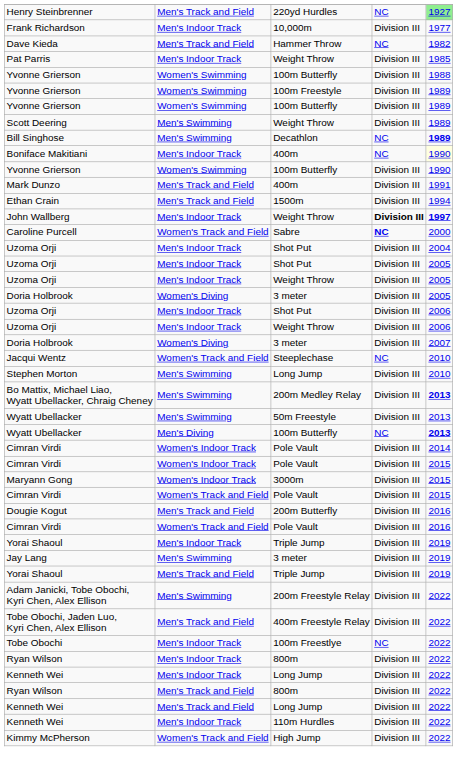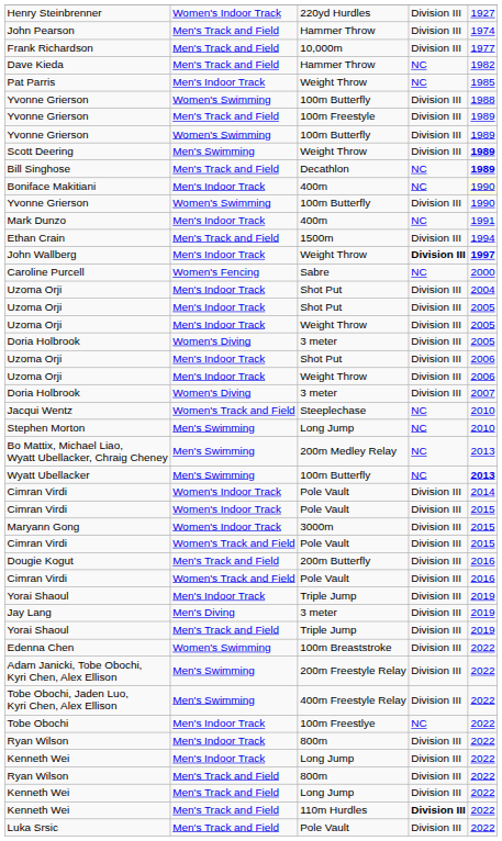 <table class="wikitable">
 <tr align="center">
 </tr>
 <tr>
 <td rowspan="1">Henry Steinbrenner</td>
+<td rowspan="1"><a href='#'>Women's Indoor Track</a></td>
+<td rowspan="1">220yd Hurdles</td>
+<td>Division III</td>
+<td rowspan="1"><a href='#'>1927</a></td>
+</tr>
+<tr>
+<td>John Pearson</td>
 <td rowspan="1"><a href='#'>Men's Track and Field</a></td>
-<td rowspan="1">220yd Hurdles</td>
-<td><a href='#'>NC</a></td>
-<td rowspan="1" style="background: lightgreen;"><a href='#'>1927</a></td>
+<td>Hammer Throw</td>
+<td>Division III</td>
+<td><a href='#'>1974</a></td>
 </tr>
 <tr>
 <td>Frank Richardson</td>
-<td><a href='#'>Men's Indoor Track</a></td>
+<td rowspan="1"><a href='#'>Men's Track and Field</a></td>
 <td>10,000m</td>
 <td>Division III</td>
 <td><a href='#'>1977</a></td>
 </tr>
 <tr>
 <td>Dave Kieda</td>
 <td rowspan="1"><a href='#'>Men's Track and Field</a></td>
 <td>Hammer Throw</td>
 <td><a href='#'>NC</a></td>
 <td><a href='#'>1982</a></td>
 </tr>
 <tr>
 <td>Pat Parris</td>
 <td><a href='#'>Men's Indoor Track</a></td>
 <td>Weight Throw</td>
-<td>Division III</td>
+<td><a href='#'>NC</a></td>
 <td><a href='#'>1985</a></td>
 </tr>
 <tr>
 <td>Yvonne Grierson</td>
 <td><a href='#'>Women's Swimming</a></td>
 <td>100m Butterfly</td>
 <td>Division III</td>
 <td><a href='#'>1988</a></td>
 </tr>
 <tr>
 <td>Yvonne Grierson</td>
-<td><a href='#'>Women's Swimming</a></td>
+<td rowspan="1"><a href='#'>Men's Track and Field</a></td>
 <td>100m Freestyle</td>
 <td>Division III</td>
 <td><a href='#'>1989</a></td>
 </tr>
 <tr>
 <td>Yvonne Grierson</td>
 <td><a href='#'>Women's Swimming</a></td>
 <td>100m Butterfly</td>
 <td>Division III</td>
 <td><a href='#'>1989</a></td>
 </tr>
 <tr>
 <td>Scott Deering</td>
 <td><a href='#'>Men's Swimming</a></td>
 <td>Weight Throw</td>
 <td>Division III</td>
-<td><a href='#'>1989</a></td>
+<td><strong><a href='#'>1989</a></strong></td>
 </tr>
 <tr>
 <td>Bill Singhose</td>
-<td><a href='#'>Men's Swimming</a></td>
+<td rowspan="1"><a href='#'>Men's Track and Field</a></td>
 <td>Decathlon</td>
 <td><a href='#'>NC</a></td>
 <td><strong><a href='#'>1989</a></strong></td>
 </tr>
 <tr>
 <td>Boniface Makitiani</td>
 <td><a href='#'>Men's Indoor Track</a></td>
 <td>400m</td>
 <td><a href='#'>NC</a></td>
 <td style="background: lightyellow;"><a href='#'>1990</a></td>
 </tr>
 <tr>
 <td>Yvonne Grierson</td>
 <td><a href='#'>Women's Swimming</a></td>
 <td>100m Butterfly</td>
 <td>Division III</td>
 <td><a href='#'>1990</a></td>
 </tr>
 <tr>
 <td>Mark Dunzo</td>
-<td rowspan="1"><a href='#'>Men's Track and Field</a></td>
+<td><a href='#'>Men's Indoor Track</a></td>
 <td>400m</td>
-<td>Division III</td>
+<td><a href='#'>NC</a></td>
 <td><a href='#'>1991</a></td>
 </tr>
 <tr>
 <td>Ethan Crain</td>
 <td rowspan="1"><a href='#'>Men's Track and Field</a></td>
 <td>1500m</td>
 <td>Division III</td>
 <td><a href='#'>1994</a></td>
 </tr>
 <tr>
 <td>John Wallberg</td>
 <td><a href='#'>Men's Indoor Track</a></td>
 <td>Weight Throw</td>
 <td><strong>Division III</strong></td>
 <td><strong><a href='#'>1997</a></strong></td>
 </tr>
 <tr>
 <td>Caroline Purcell</td>
-<td rowspan="1"><a href='#'>Women's Track and Field</a></td>
+<td><a href='#'>Women's Fencing</a></td>
 <td>Sabre</td>
-<td><strong><a href='#'>NC</a></strong></td>
+<td><a href='#'>NC</a></td>
 <td><a href='#'>2000</a></td>
 </tr>
 <tr>
 <td>Uzoma Orji</td>
 <td><a href='#'>Men's Indoor Track</a></td>
 <td>Shot Put</td>
 <td>Division III</td>
 <td><a href='#'>2004</a></td>
 </tr>
 <tr>
 <td>Uzoma Orji</td>
 <td><a href='#'>Men's Indoor Track</a></td>
 <td>Shot Put</td>
 <td>Division III</td>
 <td><a href='#'>2005</a></td>
 </tr>
 <tr>
 <td>Uzoma Orji</td>
 <td><a href='#'>Men's Indoor Track</a></td>
 <td>Weight Throw</td>
 <td>Division III</td>
 <td><a href='#'>2005</a></td>
 </tr>
 <tr>
 <td>Doria Holbrook</td>
 <td><a href='#'>Women's Diving</a></td>
 <td>3 meter</td>
 <td>Division III</td>
 <td><a href='#'>2005</a></td>
 </tr>
 <tr>
 <td>Uzoma Orji</td>
 <td><a href='#'>Men's Indoor Track</a></td>
 <td>Shot Put</td>
 <td>Division III</td>
 <td><a href='#'>2006</a></td>
 </tr>
 <tr>
 <td>Uzoma Orji</td>
 <td><a href='#'>Men's Indoor Track</a></td>
 <td>Weight Throw</td>
 <td>Division III</td>
 <td><a href='#'>2006</a></td>
 </tr>
 <tr>
 <td>Doria Holbrook</td>
 <td><a href='#'>Women's Diving</a></td>
 <td>3 meter</td>
 <td>Division III</td>
 <td><a href='#'>2007</a></td>
 </tr>
 <tr>
 <td>Jacqui Wentz</td>
 <td rowspan="1"><a href='#'>Women's Track and Field</a></td>
 <td>Steeplechase</td>
 <td><a href='#'>NC</a></td>
 <td><a href='#'>2010</a></td>
 </tr>
 <tr>
 <td>Stephen Morton</td>
 <td><a href='#'>Men's Swimming</a></td>
 <td>Long Jump</td>
-<td>Division III</td>
+<td><a href='#'>NC</a></td>
 <td><a href='#'>2010</a></td>
 </tr>
 <tr>
 <td>Bo Mattix, Michael Liao,<br>Wyatt Ubellacker, Chraig Cheney</td>
 <td><a href='#'>Men's Swimming</a></td>
 <td>200m Medley Relay</td>
-<td>Division III</td>
-<td><strong><a href='#'>2013</a></strong></td>
+<td><a href='#'>NC</a></td>
+<td><a href='#'>2013</a></td>
 </tr>
 <tr>
 <td>Wyatt Ubellacker</td>
 <td><a href='#'>Men's Swimming</a></td>
-<td>50m Freestyle</td>
-<td>Division III</td>
-<td><a href='#'>2013</a></td>
-</tr>
-<tr>
-<td>Wyatt Ubellacker</td>
-<td><a href='#'>Men's Diving</a></td>
 <td>100m Butterfly</td>
 <td><a href='#'>NC</a></td>
 <td><strong><a href='#'>2013</a></strong></td>
 </tr>
 <tr>
 <td>Cimran Virdi</td>
 <td rowspan="1"><a href='#'>Women's Indoor Track</a></td>
 <td>Pole Vault</td>
 <td>Division III</td>
 <td><a href='#'>2014</a></td>
 </tr>
 <tr>
 <td>Cimran Virdi</td>
 <td rowspan="1"><a href='#'>Women's Indoor Track</a></td>
 <td>Pole Vault</td>
 <td>Division III</td>
 <td><a href='#'>2015</a></td>
 </tr>
 <tr>
 <td>Maryann Gong</td>
 <td rowspan="1"><a href='#'>Women's Indoor Track</a></td>
 <td>3000m</td>
 <td>Division III</td>
 <td><a href='#'>2015</a></td>
 </tr>
 <tr>
 <td>Cimran Virdi</td>
 <td rowspan="1"><a href='#'>Women's Track and Field</a></td>
 <td>Pole Vault</td>
 <td>Division III</td>
 <td><a href='#'>2015</a></td>
 </tr>
 <tr>
 <td>Dougie Kogut</td>
 <td rowspan="1"><a href='#'>Men's Track and Field</a></td>
 <td>200m Butterfly</td>
 <td>Division III</td>
 <td><a href='#'>2016</a></td>
 </tr>
 <tr>
 <td>Cimran Virdi</td>
 <td rowspan="1"><a href='#'>Women's Track and Field</a></td>
 <td>Pole Vault</td>
 <td>Division III</td>
 <td><a href='#'>2016</a></td>
 </tr>
 <tr>
 <td>Yorai Shaoul</td>
 <td><a href='#'>Men's Indoor Track</a></td>
 <td>Triple Jump</td>
 <td>Division III</td>
 <td><a href='#'>2019</a></td>
 </tr>
 <tr>
 <td>Jay Lang</td>
-<td><a href='#'>Men's Swimming</a></td>
+<td><a href='#'>Men's Diving</a></td>
 <td>3 meter</td>
 <td>Division III</td>
 <td><a href='#'>2019</a></td>
 </tr>
 <tr>
 <td>Yorai Shaoul</td>
 <td rowspan="1"><a href='#'>Men's Track and Field</a></td>
 <td>Triple Jump</td>
 <td>Division III</td>
 <td><a href='#'>2019</a></td>
 </tr>
 <tr>
+<td>Edenna Chen</td>
+<td><a href='#'>Women's Swimming</a></td>
+<td>100m Breaststroke</td>
+<td>Division III</td>
+<td><a href='#'>2022</a></td>
+</tr>
+<tr>
 <td>Adam Janicki, Tobe Obochi,<br>Kyri Chen, Alex Ellison</td>
 <td><a href='#'>Men's Swimming</a></td>
 <td>200m Freestyle Relay</td>
 <td>Division III</td>
 <td><a href='#'>2022</a></td>
 </tr>
 <tr>
 <td>Tobe Obochi, Jaden Luo,<br>Kyri Chen, Alex Ellison</td>
-<td rowspan="1"><a href='#'>Men's Track and Field</a></td>
+<td><a href='#'>Men's Swimming</a></td>
 <td>400m Freestyle Relay</td>
 <td>Division III</td>
 <td><a href='#'>2022</a></td>
 </tr>
 <tr>
 <td>Tobe Obochi</td>
 <td><a href='#'>Men's Indoor Track</a></td>
 <td>100m Freestlye</td>
 <td><a href='#'>NC</a></td>
 <td><a href='#'>2022</a></td>
 </tr>
 <tr>
 <td>Ryan Wilson</td>
 <td><a href='#'>Men's Indoor Track</a></td>
 <td>800m</td>
 <td>Division III</td>
 <td><a href='#'>2022</a></td>
 </tr>
 <tr>
 <td>Kenneth Wei</td>
 <td><a href='#'>Men's Indoor Track</a></td>
 <td>Long Jump</td>
 <td>Division III</td>
 <td><a href='#'>2022</a></td>
 </tr>
 <tr>
 <td>Ryan Wilson</td>
 <td rowspan="1"><a href='#'>Men's Track and Field</a></td>
 <td>800m</td>
 <td>Division III</td>
 <td><a href='#'>2022</a></td>
 </tr>
 <tr>
 <td>Kenneth Wei</td>
 <td rowspan="1"><a href='#'>Men's Track and Field</a></td>
 <td>Long Jump</td>
 <td>Division III</td>
 <td><a href='#'>2022</a></td>
 </tr>
 <tr>
 <td>Kenneth Wei</td>
-<td><a href='#'>Men's Indoor Track</a></td>
+<td rowspan="1"><a href='#'>Men's Track and Field</a></td>
 <td>110m Hurdles</td>
-<td>Division III</td>
+<td><strong>Division III</strong></td>
 <td><a href='#'>2022</a></td>
 </tr>
 <tr>
-<td>Kimmy McPherson</td>
-<td rowspan="1"><a href='#'>Women's Track and Field</a></td>
-<td>High Jump</td>
+<td>Luka Srsic</td>
+<td rowspan="1"><a href='#'>Men's Track and Field</a></td>
+<td>Pole Vault</td>
 <td>Division III</td>
 <td><a href='#'>2022</a></td>
 </tr>
 </table>
